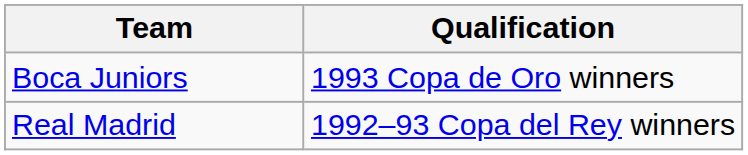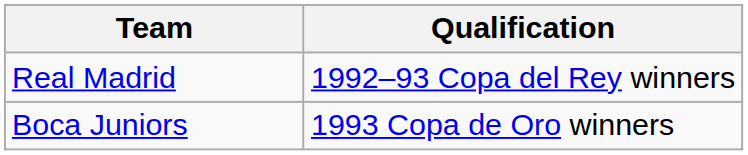 <table class="wikitable">
 <tr>
 <th width=150px>Team</th>
 <th>Qualification</th>
 </tr>
 <tr>
+<td> <a href='#'>Real Madrid</a></td>
+<td><a href='#'>1992–93 Copa del Rey</a> winners</td>
+</tr>
+<tr>
 <td> <a href='#'>Boca Juniors</a></td>
 <td><a href='#'>1993 Copa de Oro</a> winners</td>
 </tr>
-<tr>
-<td> <a href='#'>Real Madrid</a></td>
-<td><a href='#'>1992–93 Copa del Rey</a> winners</td>
-</tr>
 </table>
